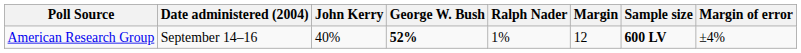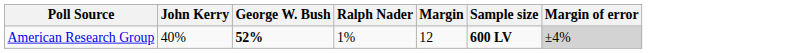 <table class="wikitable">
 <tr>
 <th>Poll Source</th>
-<th>Date administered (2004)</th>
 <th>John Kerry</th>
 <th>George W. Bush</th>
 <th>Ralph Nader</th>
 <th>Margin</th>
 <th>Sample size</th>
 <th>Margin of error</th>
 </tr>
 <tr>
 <td><a href='#'>American Research Group</a></td>
-<td>September 14–16</td>
 <td>40%</td>
 <td><strong>52%</strong></td>
 <td>1%</td>
 <td>12</td>
 <td><strong>600 LV</strong></td>
-<td>±4%</td>
+<td style="background: lightgrey;">±4%</td>
 </tr>
 </table>
